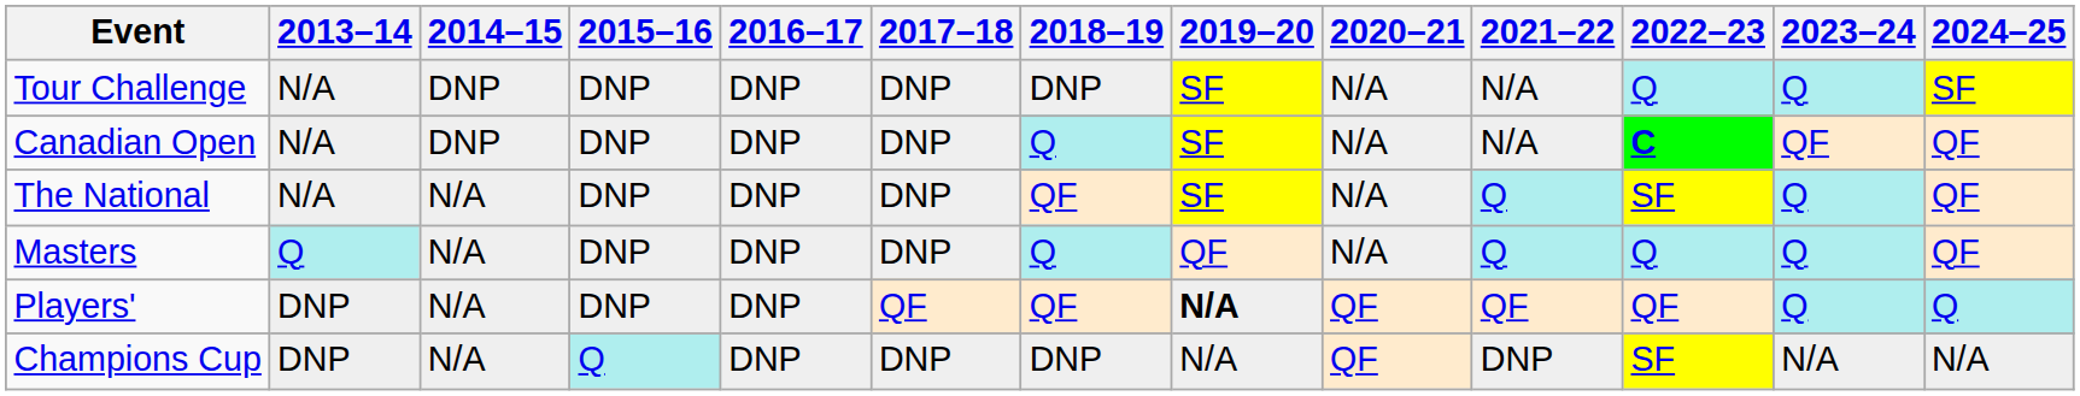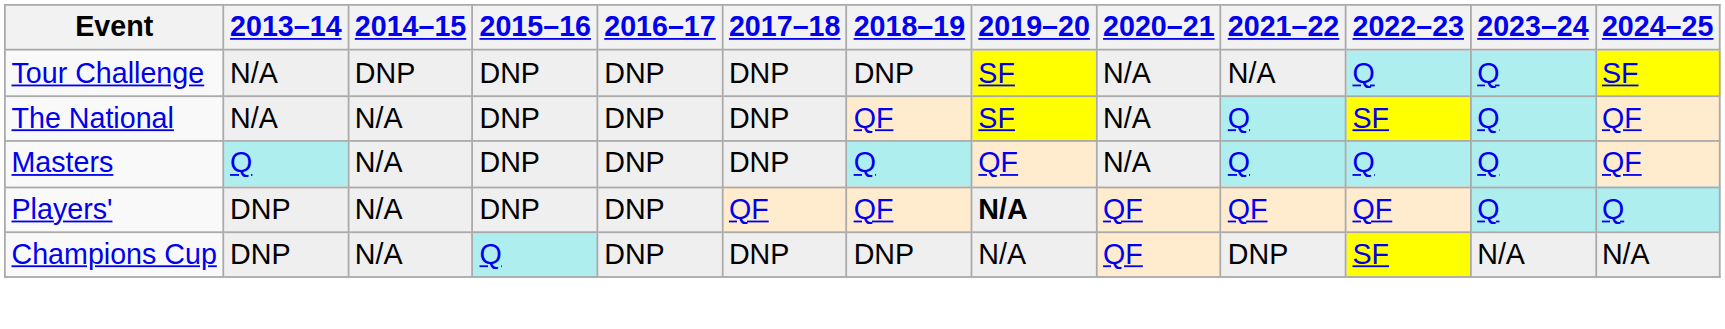 <table class="wikitable" border="1">
 <tr>
 <th>Event</th>
 <th><a href='#'>2013–14</a></th>
 <th><a href='#'>2014–15</a></th>
 <th><a href='#'>2015–16</a></th>
 <th><a href='#'>2016–17</a></th>
 <th><a href='#'>2017–18</a></th>
 <th><a href='#'>2018–19</a></th>
 <th><a href='#'>2019–20</a></th>
 <th><a href='#'>2020–21</a></th>
 <th><a href='#'>2021–22</a></th>
 <th><a href='#'>2022–23</a></th>
 <th><a href='#'>2023–24</a></th>
 <th><a href='#'>2024–25</a></th>
 </tr>
 <tr>
 <td><a href='#'>Tour Challenge</a></td>
 <td style="background:#EFEFEF;">N/A</td>
 <td style="background:#EFEFEF;">DNP</td>
 <td style="background:#EFEFEF;">DNP</td>
 <td style="background:#EFEFEF;">DNP</td>
 <td style="background:#EFEFEF;">DNP</td>
 <td style="background:#EFEFEF;">DNP</td>
 <td style="background:yellow;"><a href='#'>SF</a></td>
 <td style="background:#EFEFEF;">N/A</td>
 <td style="background:#EFEFEF;">N/A</td>
 <td style="background:#afeeee;"><a href='#'>Q</a></td>
 <td style="background:#afeeee;"><a href='#'>Q</a></td>
 <td style="background:yellow;"><a href='#'>SF</a></td>
-</tr>
-<tr>
-<td><a href='#'>Canadian Open</a></td>
-<td style="background:#EFEFEF;">N/A</td>
-<td style="background:#EFEFEF;">DNP</td>
-<td style="background:#EFEFEF;">DNP</td>
-<td style="background:#EFEFEF;">DNP</td>
-<td style="background:#EFEFEF;">DNP</td>
-<td style="background:#afeeee;"><a href='#'>Q</a></td>
-<td style="background:yellow;"><a href='#'>SF</a></td>
-<td style="background:#EFEFEF;">N/A</td>
-<td style="background:#EFEFEF;">N/A</td>
-<td style="background:#0f0;"><strong><a href='#'>C</a></strong></td>
-<td style="background:#ffebcd;"><a href='#'>QF</a></td>
-<td style="background:#ffebcd;"><a href='#'>QF</a></td>
 </tr>
 <tr>
 <td><a href='#'>The National</a></td>
 <td style="background:#EFEFEF;">N/A</td>
 <td style="background:#EFEFEF;">N/A</td>
 <td style="background:#EFEFEF;">DNP</td>
 <td style="background:#EFEFEF;">DNP</td>
 <td style="background:#EFEFEF;">DNP</td>
 <td style="background:#ffebcd;"><a href='#'>QF</a></td>
 <td style="background:yellow;"><a href='#'>SF</a></td>
 <td style="background:#EFEFEF;">N/A</td>
 <td style="background:#afeeee;"><a href='#'>Q</a></td>
 <td style="background:yellow;"><a href='#'>SF</a></td>
 <td style="background:#afeeee;"><a href='#'>Q</a></td>
 <td style="background:#ffebcd;"><a href='#'>QF</a></td>
 </tr>
 <tr>
 <td><a href='#'>Masters</a></td>
 <td style="background:#afeeee;"><a href='#'>Q</a></td>
 <td style="background:#EFEFEF;">N/A</td>
 <td style="background:#EFEFEF;">DNP</td>
 <td style="background:#EFEFEF;">DNP</td>
 <td style="background:#EFEFEF;">DNP</td>
 <td style="background:#afeeee;"><a href='#'>Q</a></td>
 <td style="background:#ffebcd;"><a href='#'>QF</a></td>
 <td style="background:#EFEFEF;">N/A</td>
 <td style="background:#afeeee;"><a href='#'>Q</a></td>
 <td style="background:#afeeee;"><a href='#'>Q</a></td>
 <td style="background:#afeeee;"><a href='#'>Q</a></td>
 <td style="background:#ffebcd;"><a href='#'>QF</a></td>
 </tr>
 <tr>
 <td><a href='#'>Players'</a></td>
 <td style="background:#EFEFEF;">DNP</td>
 <td style="background:#EFEFEF;">N/A</td>
 <td style="background:#EFEFEF;">DNP</td>
 <td style="background:#EFEFEF;">DNP</td>
 <td style="background:#ffebcd;"><a href='#'>QF</a></td>
 <td style="background:#ffebcd;"><a href='#'>QF</a></td>
 <td style="background:#EFEFEF;"><strong>N/A</strong></td>
 <td style="background:#ffebcd;"><a href='#'>QF</a></td>
 <td style="background:#ffebcd;"><a href='#'>QF</a></td>
 <td style="background:#ffebcd;"><a href='#'>QF</a></td>
 <td style="background:#afeeee;"><a href='#'>Q</a></td>
 <td style="background:#afeeee;"><a href='#'>Q</a></td>
 </tr>
 <tr>
 <td><a href='#'>Champions Cup</a></td>
 <td style="background:#EFEFEF;">DNP</td>
 <td style="background:#EFEFEF;">N/A</td>
 <td style="background:#afeeee;"><a href='#'>Q</a></td>
 <td style="background:#EFEFEF;">DNP</td>
 <td style="background:#EFEFEF;">DNP</td>
 <td style="background:#EFEFEF;">DNP</td>
 <td style="background:#EFEFEF;">N/A</td>
 <td style="background:#ffebcd;"><a href='#'>QF</a></td>
 <td style="background:#EFEFEF;">DNP</td>
 <td style="background:yellow;"><a href='#'>SF</a></td>
 <td style="background:#EFEFEF;">N/A</td>
 <td style="background:#EFEFEF;">N/A</td>
 </tr>
 </table>
